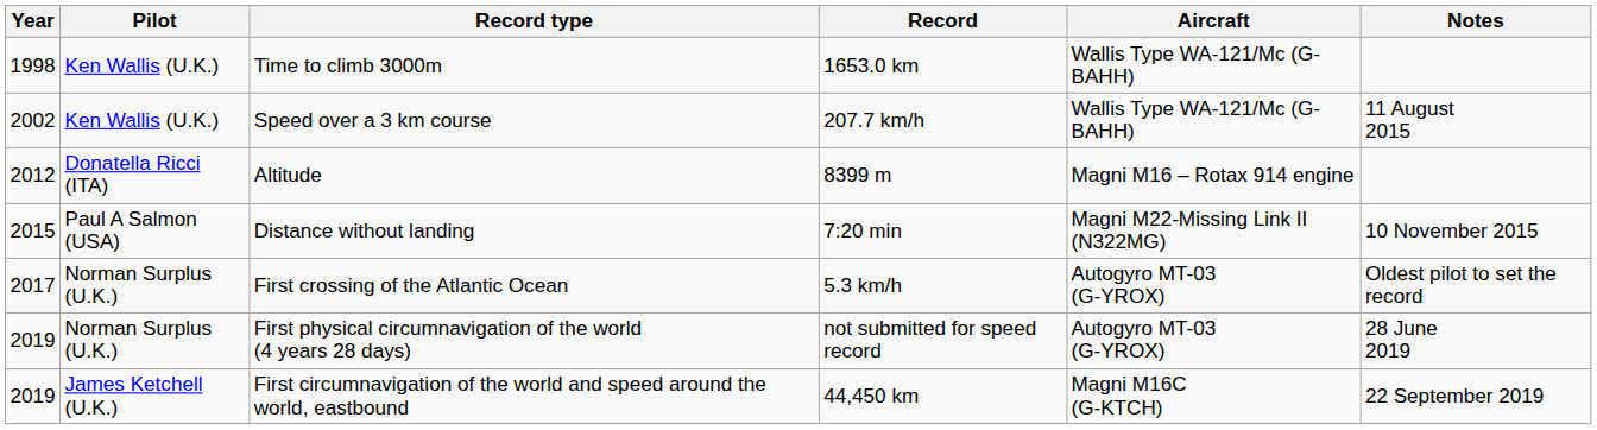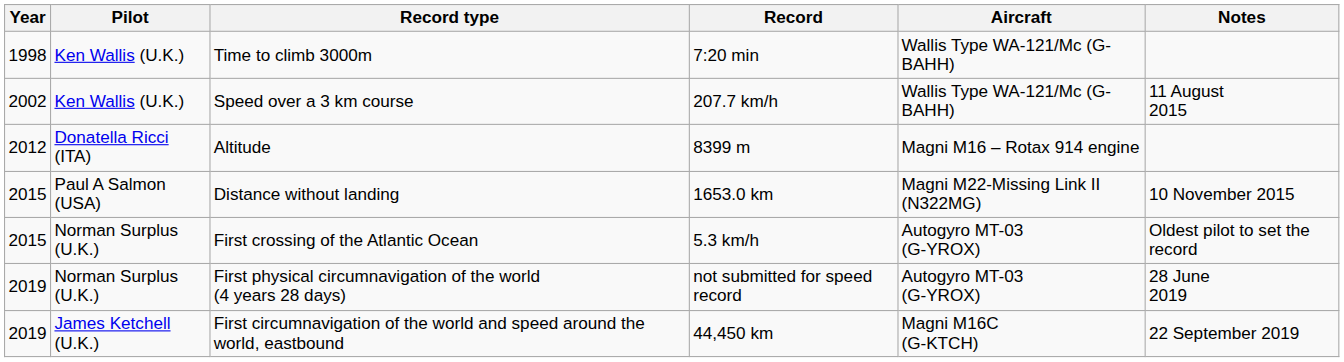 <table class="wikitable sortable">
 <tr>
 <th rowspan="1">Year</th>
 <th rowspan="1">Pilot</th>
 <th rowspan="1">Record type</th>
 <th rowspan="1">Record</th>
 <th rowspan="1">Aircraft</th>
 <th rowspan="1">Notes</th>
 </tr>
 <tr>
 <td>1998</td>
 <td><a href='#'>Ken Wallis</a> (U.K.)</td>
 <td>Time to climb 3000m</td>
-<td>1653.0 km</td>
+<td>7:20 min</td>
 <td>Wallis Type WA-121/Mc (G-BAHH)</td>
 <td></td>
 </tr>
 <tr>
 <td>2002</td>
 <td><a href='#'>Ken Wallis</a> (U.K.)</td>
 <td>Speed over a 3 km course</td>
 <td>207.7 km/h</td>
 <td>Wallis Type WA-121/Mc (G-BAHH)</td>
 <td>11 August<br>2015</td>
 </tr>
 <tr>
 <td>2012</td>
 <td><a href='#'>Donatella Ricci</a> (ITA)</td>
 <td>Altitude</td>
 <td>8399 m</td>
 <td>Magni M16 – Rotax 914 engine</td>
 <td></td>
 </tr>
 <tr>
 <td>2015</td>
 <td>Paul A Salmon (USA)</td>
 <td>Distance without landing</td>
-<td>7:20 min</td>
+<td>1653.0 km</td>
 <td>Magni M22-Missing Link II (N322MG)</td>
 <td>10 November 2015</td>
 </tr>
 <tr>
-<td>2017</td>
+<td>2015</td>
 <td>Norman Surplus (U.K.)</td>
 <td>First crossing of the Atlantic Ocean</td>
 <td>5.3 km/h</td>
 <td>Autogyro MT-03<br>(G-YROX)</td>
 <td>Oldest pilot to set the record</td>
 </tr>
 <tr>
 <td>2019</td>
 <td>Norman Surplus (U.K.)</td>
 <td>First physical circumnavigation of the world <br>(4 years 28 days)</td>
 <td>not submitted for speed record</td>
 <td>Autogyro MT-03<br>(G-YROX)</td>
 <td>28 June<br>2019</td>
 </tr>
 <tr>
 <td>2019</td>
 <td><a href='#'>James Ketchell</a> (U.K.)</td>
 <td>First circumnavigation of the world and speed around the world, eastbound</td>
 <td>44,450 km</td>
 <td>Magni M16C<br>(G-KTCH)</td>
 <td>22 September 2019</td>
 </tr>
 </table>
